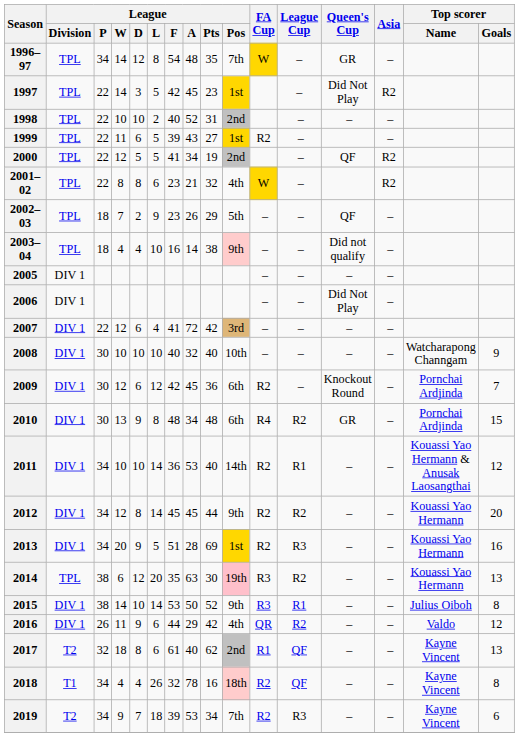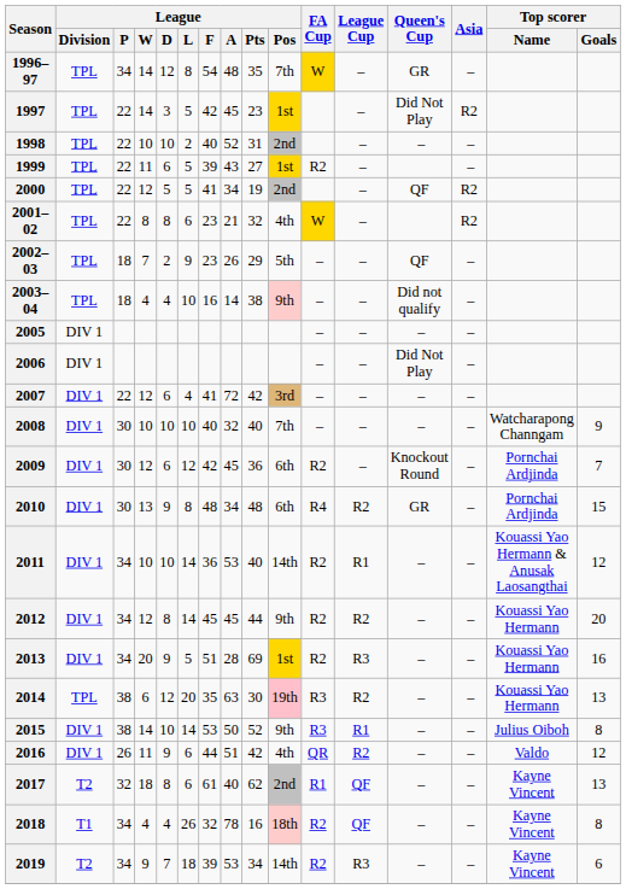 <table class="wikitable" style="text-align: center">
 <tr>
 <th rowspan=2>Season</th>
 <th colspan=9>League</th>
 <th rowspan=2><a href='#'>FA Cup</a></th>
 <th rowspan=2><a href='#'>League<br>Cup</a></th>
 <th rowspan=2><a href='#'>Queen's<br>Cup</a></th>
 <th rowspan=2><a href='#'>Asia</a></th>
 <th colspan=2>Top scorer</th>
 </tr>
 <tr>
 <th>Division</th>
 <th>P</th>
 <th>W</th>
 <th>D</th>
 <th>L</th>
 <th>F</th>
 <th>A</th>
 <th>Pts</th>
 <th>Pos</th>
 <th>Name</th>
 <th>Goals</th>
 </tr>
 <tr>
 <th>1996–97</th>
 <td><a href='#'>TPL</a></td>
 <td>34</td>
 <td>14</td>
 <td>12</td>
 <td>8</td>
 <td>54</td>
 <td>48</td>
 <td>35</td>
 <td>7th</td>
 <td bgcolor=Gold>W</td>
 <td>–</td>
 <td>GR</td>
 <td> –</td>
 <td></td>
 <td></td>
 </tr>
 <tr>
 <th>1997</th>
 <td><a href='#'>TPL</a></td>
 <td>22</td>
 <td>14</td>
 <td>3</td>
 <td>5</td>
 <td>42</td>
 <td>45</td>
 <td>23</td>
 <td bgcolor=Gold>1st</td>
 <td></td>
 <td>–</td>
 <td>Did Not Play</td>
 <td>R2</td>
 <td></td>
 <td></td>
 </tr>
 <tr>
 <th>1998</th>
 <td><a href='#'>TPL</a></td>
 <td>22</td>
 <td>10</td>
 <td>10</td>
 <td>2</td>
 <td>40</td>
 <td>52</td>
 <td>31</td>
 <td bgcolor=silver>2nd</td>
 <td></td>
 <td> –</td>
 <td> –</td>
 <td> –</td>
 <td></td>
 <td></td>
 </tr>
 <tr>
 <th>1999</th>
 <td><a href='#'>TPL</a></td>
 <td>22</td>
 <td>11</td>
 <td>6</td>
 <td>5</td>
 <td>39</td>
 <td>43</td>
 <td>27</td>
 <td bgcolor=Gold>1st</td>
 <td>R2</td>
 <td> –</td>
 <td></td>
 <td> –</td>
 <td></td>
 <td></td>
 </tr>
 <tr>
 <th>2000</th>
 <td><a href='#'>TPL</a></td>
 <td>22</td>
 <td>12</td>
 <td>5</td>
 <td>5</td>
 <td>41</td>
 <td>34</td>
 <td>19</td>
 <td bgcolor=silver>2nd</td>
 <td></td>
 <td> –</td>
 <td>QF</td>
 <td>R2</td>
 <td></td>
 <td></td>
 </tr>
 <tr>
 <th>2001–02</th>
 <td><a href='#'>TPL</a></td>
 <td>22</td>
 <td>8</td>
 <td>8</td>
 <td>6</td>
 <td>23</td>
 <td>21</td>
 <td>32</td>
 <td>4th</td>
 <td bgcolor=Gold>W</td>
 <td> –</td>
 <td></td>
 <td>R2</td>
 <td></td>
 <td></td>
 </tr>
 <tr>
 <th>2002–03</th>
 <td><a href='#'>TPL</a></td>
 <td>18</td>
 <td>7</td>
 <td>2</td>
 <td>9</td>
 <td>23</td>
 <td>26</td>
 <td>29</td>
 <td>5th</td>
 <td> –</td>
 <td> –</td>
 <td>QF</td>
 <td> –</td>
 <td></td>
 <td></td>
 </tr>
 <tr>
 <th>2003–04</th>
 <td><a href='#'>TPL</a></td>
 <td>18</td>
 <td>4</td>
 <td>4</td>
 <td>10</td>
 <td>16</td>
 <td>14</td>
 <td>38</td>
 <td style="background:#fcc;">9th</td>
 <td> –</td>
 <td> –</td>
 <td>Did not qualify</td>
 <td> –</td>
 <td></td>
 <td></td>
 </tr>
 <tr>
 <th>2005</th>
 <td>DIV 1</td>
 <td></td>
 <td></td>
 <td></td>
 <td></td>
 <td></td>
 <td></td>
 <td></td>
 <td></td>
 <td> –</td>
 <td> –</td>
 <td> –</td>
 <td> –</td>
 <td></td>
 <td></td>
 </tr>
 <tr>
 <th>2006</th>
 <td>DIV 1</td>
 <td></td>
 <td></td>
 <td></td>
 <td></td>
 <td></td>
 <td></td>
 <td></td>
 <td></td>
 <td> –</td>
 <td> –</td>
 <td>Did Not Play</td>
 <td> –</td>
 <td></td>
 <td></td>
 </tr>
 <tr>
 <th>2007</th>
 <td><a href='#'>DIV 1</a></td>
 <td>22</td>
 <td>12</td>
 <td>6</td>
 <td>4</td>
 <td>41</td>
 <td>72</td>
 <td>42</td>
 <td bgcolor=#deb678>3rd</td>
 <td> –</td>
 <td> –</td>
 <td> –</td>
 <td> –</td>
 <td></td>
 <td></td>
 </tr>
 <tr>
 <th>2008</th>
 <td><a href='#'>DIV 1</a></td>
 <td>30</td>
 <td>10</td>
 <td>10</td>
 <td>10</td>
 <td>40</td>
 <td>32</td>
 <td>40</td>
-<td>10th</td>
+<td>7th</td>
 <td> –</td>
 <td> –</td>
 <td> –</td>
 <td> –</td>
 <td>Watcharapong Channgam</td>
 <td>9</td>
 </tr>
 <tr>
 <th>2009</th>
 <td><a href='#'>DIV 1</a></td>
 <td>30</td>
 <td>12</td>
 <td>6</td>
 <td>12</td>
 <td>42</td>
 <td>45</td>
 <td>36</td>
 <td>6th</td>
 <td>R2</td>
 <td> –</td>
 <td>Knockout Round</td>
 <td> –</td>
 <td><a href='#'>Pornchai Ardjinda</a></td>
 <td>7</td>
 </tr>
 <tr>
 <th>2010</th>
 <td><a href='#'>DIV 1</a></td>
 <td>30</td>
 <td>13</td>
 <td>9</td>
 <td>8</td>
 <td>48</td>
 <td>34</td>
 <td>48</td>
 <td>6th</td>
 <td>R4</td>
 <td>R2</td>
 <td>GR</td>
 <td> –</td>
 <td><a href='#'>Pornchai Ardjinda</a></td>
 <td>15</td>
 </tr>
 <tr>
 <th>2011</th>
 <td><a href='#'>DIV 1</a></td>
 <td>34</td>
 <td>10</td>
 <td>10</td>
 <td>14</td>
 <td>36</td>
 <td>53</td>
 <td>40</td>
 <td>14th</td>
 <td>R2</td>
 <td>R1</td>
 <td> –</td>
 <td> –</td>
 <td><a href='#'>Kouassi Yao Hermann</a> & <br> <a href='#'>Anusak Laosangthai</a></td>
 <td>12</td>
 </tr>
 <tr>
 <th>2012</th>
 <td><a href='#'>DIV 1</a></td>
 <td>34</td>
 <td>12</td>
 <td>8</td>
 <td>14</td>
 <td>45</td>
 <td>45</td>
 <td>44</td>
 <td>9th</td>
 <td>R2</td>
 <td>R2</td>
 <td> –</td>
 <td> –</td>
 <td><a href='#'>Kouassi Yao Hermann</a></td>
 <td>20</td>
 </tr>
 <tr>
 <th>2013</th>
 <td><a href='#'>DIV 1</a></td>
 <td>34</td>
 <td>20</td>
 <td>9</td>
 <td>5</td>
 <td>51</td>
 <td>28</td>
 <td>69</td>
 <td bgcolor=Gold>1st</td>
 <td>R2</td>
 <td>R3</td>
 <td> –</td>
 <td> –</td>
 <td><a href='#'>Kouassi Yao Hermann</a></td>
 <td>16</td>
 </tr>
 <tr>
 <th>2014</th>
 <td><a href='#'>TPL</a></td>
 <td>38</td>
 <td>6</td>
 <td>12</td>
 <td>20</td>
 <td>35</td>
 <td>63</td>
 <td>30</td>
 <td bgcolor=Pink>19th</td>
 <td>R3</td>
 <td>R2</td>
 <td> –</td>
 <td> –</td>
 <td><a href='#'>Kouassi Yao Hermann</a></td>
 <td>13</td>
 </tr>
 <tr>
 <th>2015</th>
 <td><a href='#'>DIV 1</a></td>
 <td>38</td>
 <td>14</td>
 <td>10</td>
 <td>14</td>
 <td>53</td>
 <td>50</td>
 <td>52</td>
 <td>9th</td>
 <td><a href='#'>R3</a></td>
 <td><a href='#'>R1</a></td>
 <td> –</td>
 <td> –</td>
 <td><a href='#'>Julius Oiboh</a></td>
 <td>8</td>
 </tr>
 <tr>
 <th>2016</th>
 <td><a href='#'>DIV 1</a></td>
 <td>26</td>
 <td>11</td>
 <td>9</td>
 <td>6</td>
 <td>44</td>
-<td>29</td>
+<td>51</td>
 <td>42</td>
 <td>4th</td>
 <td><a href='#'>QR</a></td>
 <td><a href='#'>R2</a></td>
 <td> –</td>
 <td> –</td>
 <td><a href='#'>Valdo</a></td>
 <td>12</td>
 </tr>
 <tr>
 <th>2017</th>
 <td><a href='#'>T2</a></td>
 <td>32</td>
 <td>18</td>
 <td>8</td>
 <td>6</td>
 <td>61</td>
 <td>40</td>
 <td>62</td>
 <td style="background:silver;">2nd</td>
 <td><a href='#'>R1</a></td>
 <td><a href='#'>QF</a></td>
 <td> –</td>
 <td> –</td>
 <td><a href='#'>Kayne Vincent</a></td>
 <td>13</td>
 </tr>
 <tr>
 <th>2018</th>
 <td><a href='#'>T1</a></td>
 <td>34</td>
 <td>4</td>
 <td>4</td>
 <td>26</td>
 <td>32</td>
 <td>78</td>
 <td>16</td>
 <td style="background:#fcc;">18th</td>
 <td><a href='#'>R2</a></td>
 <td><a href='#'>QF</a></td>
 <td> –</td>
 <td> –</td>
 <td><a href='#'>Kayne Vincent</a></td>
 <td>8</td>
 </tr>
 <tr>
 <th>2019</th>
 <td><a href='#'>T2</a></td>
 <td>34</td>
 <td>9</td>
 <td>7</td>
 <td>18</td>
 <td>39</td>
 <td>53</td>
 <td>34</td>
-<td>7th</td>
+<td>14th</td>
 <td><a href='#'>R2</a></td>
 <td>R3</td>
 <td> –</td>
 <td> –</td>
 <td><a href='#'>Kayne Vincent</a></td>
 <td>6</td>
 </tr>
 <tr>
 </tr>
 </table>
